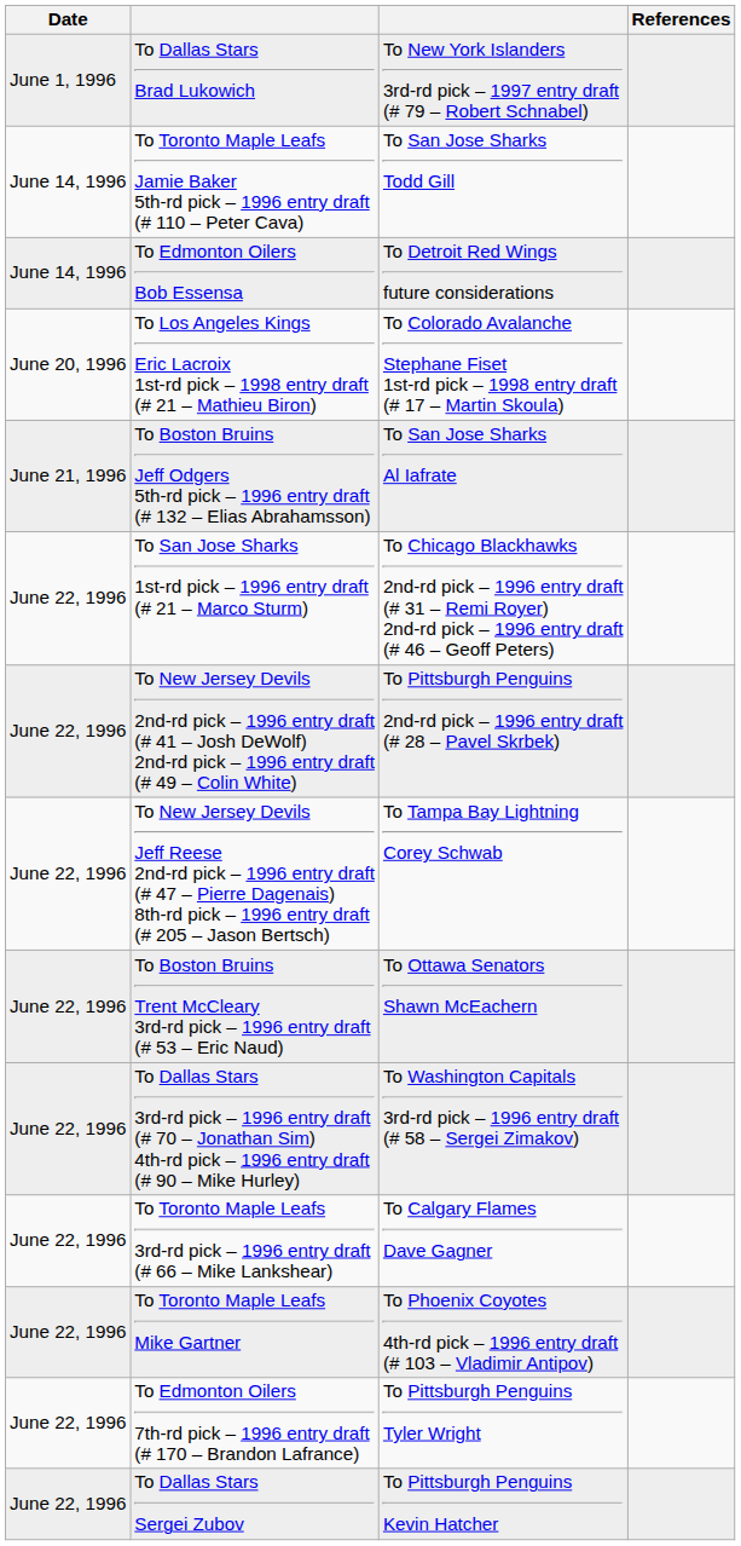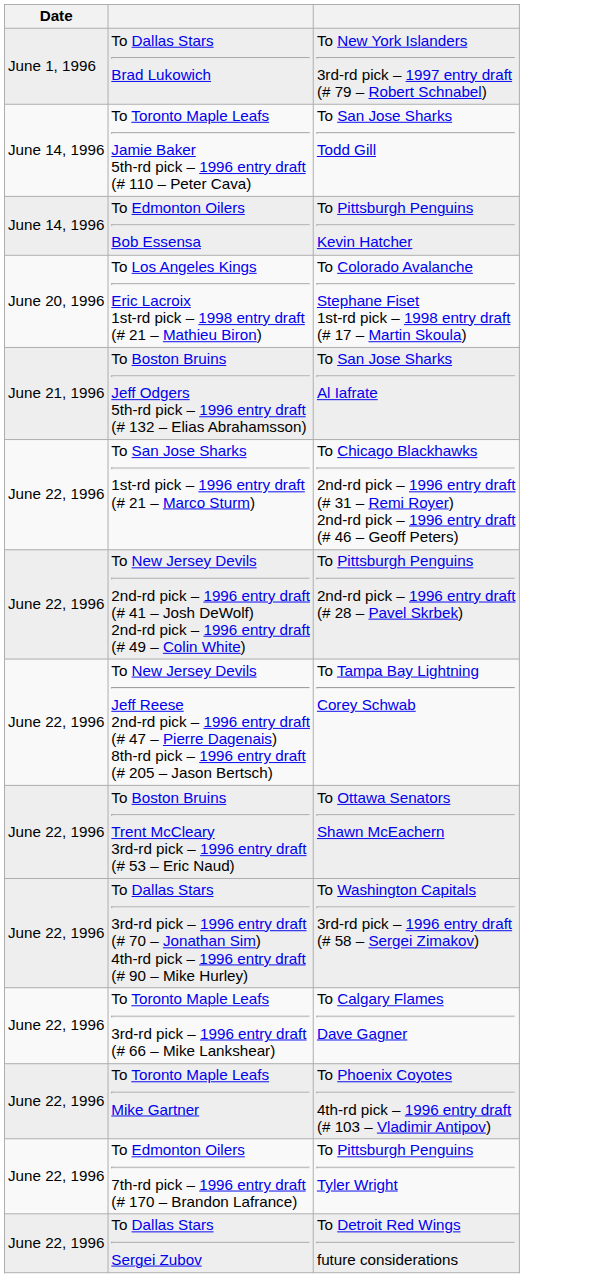 <table class="wikitable">
 <tr>
 <th>Date</th>
 <th></th>
 <th></th>
-<th>References</th>
 </tr>
 <tr bgcolor="#eeeeee">
 <td>June 1, 1996</td>
 <td valign="top">To <a href='#'>Dallas Stars</a><hr><a href='#'>Brad Lukowich</a></td>
 <td valign="top">To <a href='#'>New York Islanders</a><hr>3rd-rd pick – <a href='#'>1997 entry draft</a><br>(# 79 – <a href='#'>Robert Schnabel</a>)</td>
-<td></td>
 </tr>
 <tr>
 <td>June 14, 1996</td>
 <td valign="top">To <a href='#'>Toronto Maple Leafs</a><hr><a href='#'>Jamie Baker</a><br>5th-rd pick – <a href='#'>1996 entry draft</a><br>(# 110 – Peter Cava)</td>
 <td valign="top">To <a href='#'>San Jose Sharks</a><hr><a href='#'>Todd Gill</a></td>
-<td></td>
 </tr>
 <tr bgcolor="#eeeeee">
 <td>June 14, 1996</td>
 <td valign="top">To <a href='#'>Edmonton Oilers</a><hr><a href='#'>Bob Essensa</a></td>
-<td valign="top">To <a href='#'>Detroit Red Wings</a><hr>future considerations</td>
-<td></td>
+<td valign="top">To <a href='#'>Pittsburgh Penguins</a><hr><a href='#'>Kevin Hatcher</a></td>
 </tr>
 <tr>
 <td>June 20, 1996</td>
 <td valign="top">To <a href='#'>Los Angeles Kings</a><hr><a href='#'>Eric Lacroix</a><br>1st-rd pick – <a href='#'>1998 entry draft</a><br>(# 21 – <a href='#'>Mathieu Biron</a>)</td>
 <td valign="top">To <a href='#'>Colorado Avalanche</a><hr><a href='#'>Stephane Fiset</a><br>1st-rd pick – <a href='#'>1998 entry draft</a><br>(# 17 – <a href='#'>Martin Skoula</a>)</td>
-<td></td>
 </tr>
 <tr bgcolor="#eeeeee">
 <td>June 21, 1996</td>
 <td valign="top">To <a href='#'>Boston Bruins</a><hr><a href='#'>Jeff Odgers</a><br>5th-rd pick – <a href='#'>1996 entry draft</a><br>(# 132 – Elias Abrahamsson)</td>
 <td valign="top">To <a href='#'>San Jose Sharks</a><hr><a href='#'>Al Iafrate</a></td>
-<td></td>
 </tr>
 <tr>
 <td>June 22, 1996</td>
 <td valign="top">To <a href='#'>San Jose Sharks</a><hr>1st-rd pick – <a href='#'>1996 entry draft</a><br>(# 21 – <a href='#'>Marco Sturm</a>)</td>
 <td valign="top">To <a href='#'>Chicago Blackhawks</a><hr>2nd-rd pick – <a href='#'>1996 entry draft</a><br>(# 31 – <a href='#'>Remi Royer</a>)<br>2nd-rd pick – <a href='#'>1996 entry draft</a><br>(# 46 – Geoff Peters)</td>
-<td></td>
 </tr>
 <tr bgcolor="#eeeeee">
 <td>June 22, 1996</td>
 <td valign="top">To <a href='#'>New Jersey Devils</a><hr>2nd-rd pick – <a href='#'>1996 entry draft</a><br>(# 41 – Josh DeWolf)<br>2nd-rd pick – <a href='#'>1996 entry draft</a><br>(# 49 – <a href='#'>Colin White</a>)</td>
 <td valign="top">To <a href='#'>Pittsburgh Penguins</a><hr>2nd-rd pick – <a href='#'>1996 entry draft</a><br>(# 28 – <a href='#'>Pavel Skrbek</a>)</td>
-<td></td>
 </tr>
 <tr>
 <td>June 22, 1996</td>
 <td valign="top">To <a href='#'>New Jersey Devils</a><hr><a href='#'>Jeff Reese</a><br>2nd-rd pick – <a href='#'>1996 entry draft</a><br>(# 47 – <a href='#'>Pierre Dagenais</a>)<br>8th-rd pick – <a href='#'>1996 entry draft</a><br>(# 205 – Jason Bertsch)</td>
 <td valign="top">To <a href='#'>Tampa Bay Lightning</a><hr><a href='#'>Corey Schwab</a></td>
-<td></td>
 </tr>
 <tr bgcolor="#eeeeee">
 <td>June 22, 1996</td>
 <td valign="top">To <a href='#'>Boston Bruins</a><hr><a href='#'>Trent McCleary</a><br>3rd-rd pick – <a href='#'>1996 entry draft</a><br>(# 53 – Eric Naud)</td>
 <td valign="top">To <a href='#'>Ottawa Senators</a><hr><a href='#'>Shawn McEachern</a></td>
-<td></td>
 </tr>
 <tr bgcolor="#eeeeee">
 <td>June 22, 1996</td>
 <td valign="top">To <a href='#'>Dallas Stars</a><hr>3rd-rd pick – <a href='#'>1996 entry draft</a><br>(# 70 – <a href='#'>Jonathan Sim</a>)<br>4th-rd pick – <a href='#'>1996 entry draft</a><br>(# 90 – Mike Hurley)</td>
 <td valign="top">To <a href='#'>Washington Capitals</a><hr>3rd-rd pick – <a href='#'>1996 entry draft</a><br>(# 58 – <a href='#'>Sergei Zimakov</a>)</td>
-<td></td>
 </tr>
 <tr>
 <td>June 22, 1996</td>
 <td valign="top">To <a href='#'>Toronto Maple Leafs</a><hr>3rd-rd pick – <a href='#'>1996 entry draft</a><br>(# 66 – Mike Lankshear)</td>
 <td valign="top">To <a href='#'>Calgary Flames</a><hr><a href='#'>Dave Gagner</a></td>
-<td></td>
 </tr>
 <tr bgcolor="#eeeeee">
 <td>June 22, 1996</td>
 <td valign="top">To <a href='#'>Toronto Maple Leafs</a><hr><a href='#'>Mike Gartner</a></td>
 <td valign="top">To <a href='#'>Phoenix Coyotes</a><hr>4th-rd pick – <a href='#'>1996 entry draft</a><br>(# 103 – <a href='#'>Vladimir Antipov</a>)</td>
-<td></td>
 </tr>
 <tr>
 <td>June 22, 1996</td>
 <td valign="top">To <a href='#'>Edmonton Oilers</a><hr>7th-rd pick – <a href='#'>1996 entry draft</a><br>(# 170 – Brandon Lafrance)</td>
 <td valign="top">To <a href='#'>Pittsburgh Penguins</a><hr><a href='#'>Tyler Wright</a></td>
-<td></td>
 </tr>
 <tr bgcolor="#eeeeee">
 <td>June 22, 1996</td>
 <td valign="top">To <a href='#'>Dallas Stars</a><hr><a href='#'>Sergei Zubov</a></td>
-<td valign="top">To <a href='#'>Pittsburgh Penguins</a><hr><a href='#'>Kevin Hatcher</a></td>
-<td></td>
+<td valign="top">To <a href='#'>Detroit Red Wings</a><hr>future considerations</td>
 </tr>
 </table>
